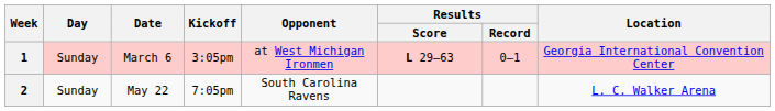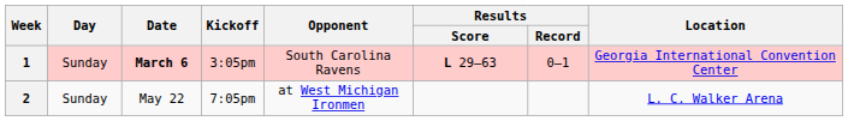 <table class="wikitable">
 <tr>
 <th rowspan="2" width="40">Week</th>
 <th rowspan="2" width="80">Day</th>
 <th rowspan="2" width="90">Date</th>
 <th rowspan="2" width="60">Kickoff</th>
 <th rowspan="2" width="180">Opponent</th>
 <th colspan="2" width="200">Results</th>
 <th rowspan="2" width="315">Location</th>
 </tr>
 <tr>
 <th width="140">Score</th>
 <th width="60">Record</th>
 </tr>
 <tr align="center" bgcolor="#FFCCCC">
 <th>1</th>
 <td>Sunday</td>
-<td>March 6</td>
+<td><strong>March 6</strong></td>
 <td>3:05pm</td>
-<td>at <a href='#'>West Michigan Ironmen</a></td>
+<td>South Carolina Ravens</td>
 <td><strong>L</strong> 29–63</td>
 <td>0–1</td>
 <td><a href='#'>Georgia International Convention Center</a></td>
 </tr>
 <tr align="center" >
 <th>2</th>
 <td>Sunday</td>
 <td>May 22</td>
 <td>7:05pm</td>
-<td>South Carolina Ravens</td>
+<td>at <a href='#'>West Michigan Ironmen</a></td>
 <td></td>
 <td></td>
 <td><a href='#'>L. C. Walker Arena</a></td>
 </tr>
 </table>
